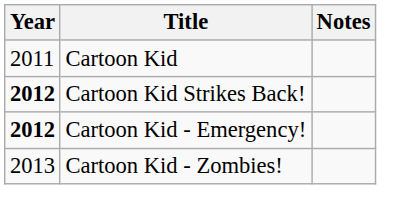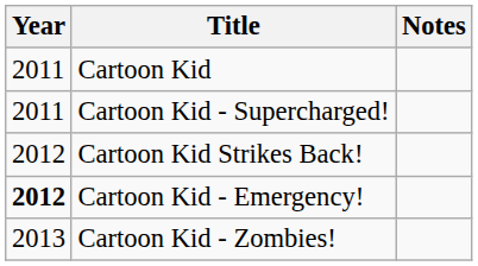 <table class="wikitable sortable">
 <tr>
 <th>Year</th>
 <th>Title</th>
 <th>Notes</th>
 </tr>
 <tr>
 <td>2011</td>
 <td>Cartoon Kid</td>
 <td></td>
 </tr>
 <tr>
-<td><strong>2012</strong></td>
+<td>2011</td>
+<td>Cartoon Kid - Supercharged!</td>
+<td></td>
+</tr>
+<tr>
+<td>2012</td>
 <td>Cartoon Kid Strikes Back!</td>
 <td></td>
 </tr>
 <tr>
 <td><strong>2012</strong></td>
 <td>Cartoon Kid - Emergency!</td>
 <td></td>
 </tr>
 <tr>
 <td>2013</td>
 <td>Cartoon Kid - Zombies!</td>
 <td></td>
 </tr>
 </table>
